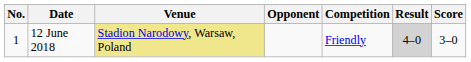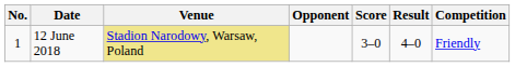 <table class="wikitable sortable">
 <tr>
 <th scope="col">No.</th>
 <th scope="col">Date</th>
 <th scope="col">Venue</th>
 <th scope="col">Opponent</th>
+<th scope="col">Score</th>
+<th scope="col">Result</th>
 <th scope="col">Competition</th>
-<th scope="col">Result</th>
-<th scope="col">Score</th>
 </tr>
 <tr>
 <td style="text-align:center">1</td>
 <td>12 June 2018</td>
 <td style="background: khaki;"><a href='#'>Stadion Narodowy</a>, Warsaw, Poland</td>
 <td></td>
+<td style="text-align:center">3–0</td>
+<td style="text-align:center">4–0</td>
 <td><a href='#'>Friendly</a></td>
-<td style="background: lightgrey; text-align:center">4–0</td>
-<td style="text-align:center">3–0</td>
 </tr>
 </table>
